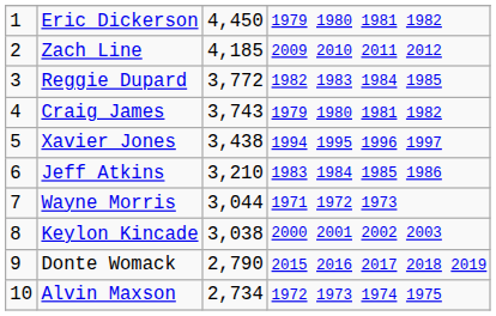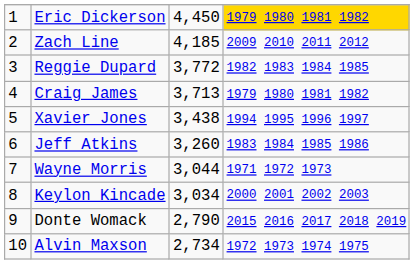 <table class="wikitable">
 <tr>
 </tr>
 <tr>
 <td>1</td>
 <td><a href='#'>Eric Dickerson</a></td>
 <td>4,450</td>
-<td style="font-size:80%;"><a href='#'>1979</a> <a href='#'>1980</a> <a href='#'>1981</a> <a href='#'>1982</a></td>
+<td style="background: gold; font-size:80%;"><a href='#'>1979</a> <a href='#'>1980</a> <a href='#'>1981</a> <a href='#'>1982</a></td>
 </tr>
 <tr>
 <td>2</td>
 <td><a href='#'>Zach Line</a></td>
 <td>4,185</td>
 <td style="font-size:80%;"><a href='#'>2009</a> <a href='#'>2010</a> <a href='#'>2011</a> <a href='#'>2012</a></td>
 </tr>
 <tr>
 <td>3</td>
 <td><a href='#'>Reggie Dupard</a></td>
 <td>3,772</td>
 <td style="font-size:80%;"><a href='#'>1982</a> <a href='#'>1983</a> <a href='#'>1984</a> <a href='#'>1985</a></td>
 </tr>
 <tr>
 <td>4</td>
 <td><a href='#'>Craig James</a></td>
-<td>3,743</td>
+<td>3,713</td>
 <td style="font-size:80%;"><a href='#'>1979</a> <a href='#'>1980</a> <a href='#'>1981</a> <a href='#'>1982</a></td>
 </tr>
 <tr>
 <td>5</td>
 <td><a href='#'>Xavier Jones</a></td>
 <td>3,438</td>
 <td style="font-size:80%;"><a href='#'>1994</a> <a href='#'>1995</a> <a href='#'>1996</a> <a href='#'>1997</a></td>
 </tr>
 <tr>
 <td>6</td>
 <td><a href='#'>Jeff Atkins</a></td>
-<td>3,210</td>
+<td>3,260</td>
 <td style="font-size:80%;"><a href='#'>1983</a> <a href='#'>1984</a> <a href='#'>1985</a> <a href='#'>1986</a></td>
 </tr>
 <tr>
 <td>7</td>
 <td><a href='#'>Wayne Morris</a></td>
 <td>3,044</td>
 <td style="font-size:80%;"><a href='#'>1971</a> <a href='#'>1972</a> <a href='#'>1973</a></td>
 </tr>
 <tr>
 <td>8</td>
 <td><a href='#'>Keylon Kincade</a></td>
-<td>3,038</td>
+<td>3,034</td>
 <td style="font-size:80%;"><a href='#'>2000</a> <a href='#'>2001</a> <a href='#'>2002</a> <a href='#'>2003</a></td>
 </tr>
 <tr>
 <td>9</td>
 <td>Donte Womack</td>
 <td>2,790</td>
 <td style="font-size:80%;"><a href='#'>2015</a> <a href='#'>2016</a> <a href='#'>2017</a> <a href='#'>2018</a> <a href='#'>2019</a></td>
 </tr>
 <tr>
 <td>10</td>
 <td><a href='#'>Alvin Maxson</a></td>
 <td>2,734</td>
 <td style="font-size:80%;"><a href='#'>1972</a> <a href='#'>1973</a> <a href='#'>1974</a> <a href='#'>1975</a></td>
 </tr>
 </table>
